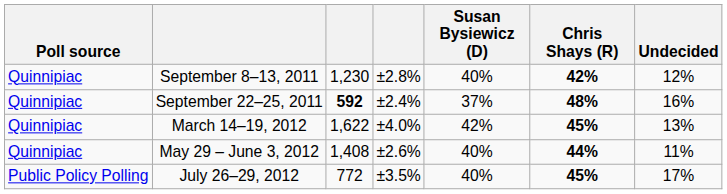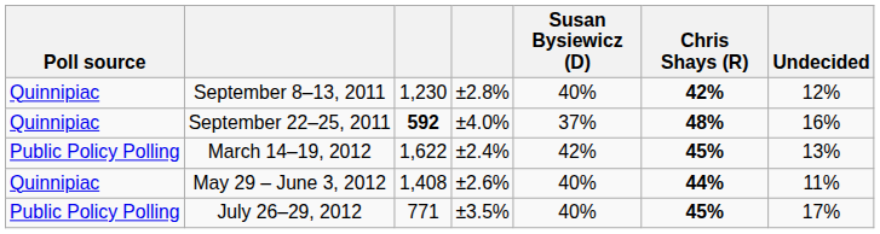 <table class="wikitable" style="text-align:center">
 <tr valign= bottom>
 <th>Poll source</th>
 <th></th>
 <th></th>
 <th></th>
 <th style="width:100px;">Susan<br>Bysiewicz (D)</th>
 <th style="width:100px;">Chris<br>Shays (R)</th>
 <th>Undecided</th>
 </tr>
 <tr>
 <td align=left><a href='#'>Quinnipiac</a></td>
 <td>September 8–13, 2011</td>
 <td>1,230</td>
 <td>±2.8%</td>
 <td>40%</td>
 <td><strong>42%</strong></td>
 <td>12%</td>
 </tr>
 <tr>
 <td align=left><a href='#'>Quinnipiac</a></td>
 <td>September 22–25, 2011</td>
 <td><strong>592</strong></td>
-<td>±2.4%</td>
+<td>±4.0%</td>
 <td>37%</td>
 <td><strong>48%</strong></td>
 <td>16%</td>
 </tr>
 <tr>
-<td align=left><a href='#'>Quinnipiac</a></td>
+<td align=left><a href='#'>Public Policy Polling</a></td>
 <td>March 14–19, 2012</td>
 <td>1,622</td>
-<td>±4.0%</td>
+<td>±2.4%</td>
 <td>42%</td>
 <td><strong>45%</strong></td>
 <td>13%</td>
 </tr>
 <tr>
 <td align=left><a href='#'>Quinnipiac</a></td>
 <td>May 29 – June 3, 2012</td>
 <td>1,408</td>
 <td>±2.6%</td>
 <td>40%</td>
 <td><strong>44%</strong></td>
 <td>11%</td>
 </tr>
 <tr>
 <td align=left><a href='#'>Public Policy Polling</a></td>
 <td>July 26–29, 2012</td>
-<td>772</td>
+<td>771</td>
 <td>±3.5%</td>
 <td>40%</td>
 <td><strong>45%</strong></td>
 <td>17%</td>
 </tr>
 </table>
